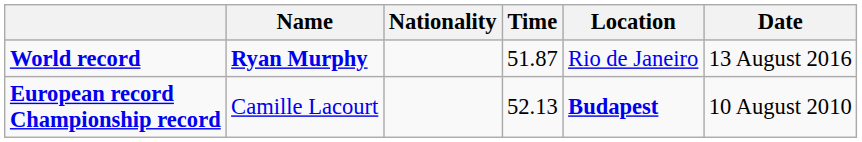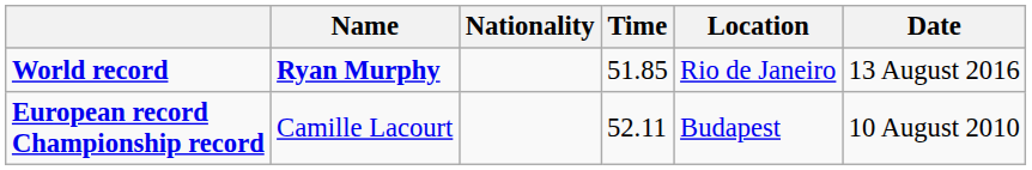 <table class=wikitable>
 <tr>
 <th></th>
 <th>Name</th>
 <th>Nationality</th>
 <th>Time</th>
 <th>Location</th>
 <th>Date</th>
 </tr>
 <tr>
 <td><strong><a href='#'>World record</a></strong></td>
 <td><strong><a href='#'>Ryan Murphy</a></strong></td>
 <td></td>
-<td>51.87</td>
+<td>51.85</td>
 <td><a href='#'>Rio de Janeiro</a></td>
 <td>13 August 2016</td>
 </tr>
 <tr>
 <td><strong><a href='#'>European record</a><br><a href='#'>Championship record</a></strong></td>
 <td><a href='#'>Camille Lacourt</a></td>
 <td></td>
-<td>52.13</td>
-<td><strong><a href='#'>Budapest</a></strong></td>
+<td>52.11</td>
+<td><a href='#'>Budapest</a></td>
 <td>10 August 2010</td>
 </tr>
 </table>
